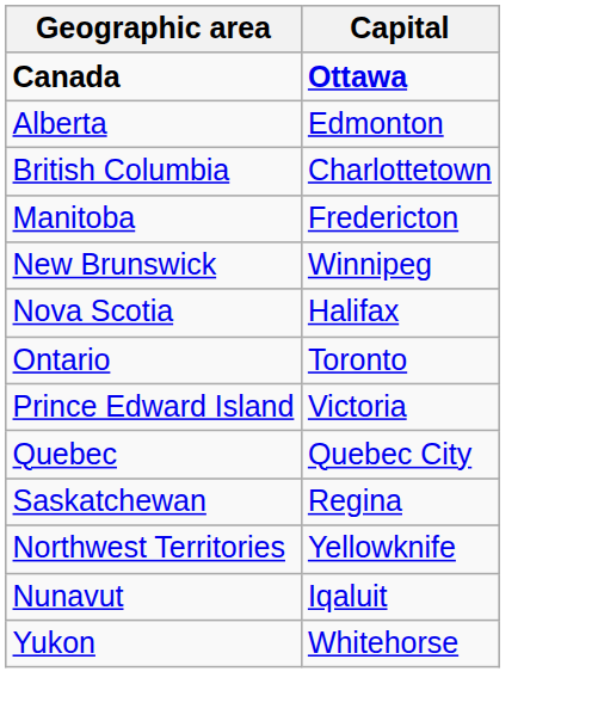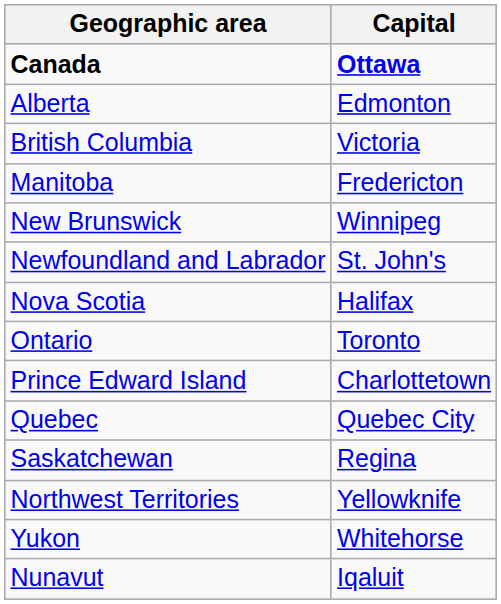 <table class="wikitable sortable ">
 <tr>
 <th>Geographic area</th>
 <th>Capital</th>
 </tr>
 <tr>
 <td><strong>Canada</strong></td>
 <td><strong><a href='#'>Ottawa</a></strong></td>
 </tr>
 <tr>
 <td><a href='#'>Alberta</a></td>
 <td><a href='#'>Edmonton</a></td>
 </tr>
 <tr>
 <td><a href='#'>British Columbia</a></td>
-<td><a href='#'>Charlottetown</a></td>
+<td><a href='#'>Victoria</a></td>
 </tr>
 <tr>
 <td><a href='#'>Manitoba</a></td>
 <td><a href='#'>Fredericton</a></td>
 </tr>
 <tr>
 <td><a href='#'>New Brunswick</a></td>
 <td><a href='#'>Winnipeg</a></td>
+</tr>
+<tr>
+<td><a href='#'>Newfoundland and Labrador</a></td>
+<td><a href='#'>St. John's</a></td>
 </tr>
 <tr>
 <td><a href='#'>Nova Scotia</a></td>
 <td><a href='#'>Halifax</a></td>
 </tr>
 <tr>
 <td><a href='#'>Ontario</a></td>
 <td><a href='#'>Toronto</a></td>
 </tr>
 <tr>
 <td><a href='#'>Prince Edward Island</a></td>
-<td><a href='#'>Victoria</a></td>
+<td><a href='#'>Charlottetown</a></td>
 </tr>
 <tr>
 <td><a href='#'>Quebec</a></td>
 <td><a href='#'>Quebec City</a></td>
 </tr>
 <tr>
 <td><a href='#'>Saskatchewan</a></td>
 <td><a href='#'>Regina</a></td>
 </tr>
 <tr>
 <td><a href='#'>Northwest Territories</a></td>
 <td><a href='#'>Yellowknife</a></td>
 </tr>
 <tr>
+<td><a href='#'>Yukon</a></td>
+<td><a href='#'>Whitehorse</a></td>
+</tr>
+<tr>
 <td><a href='#'>Nunavut</a></td>
 <td><a href='#'>Iqaluit</a></td>
 </tr>
-<tr>
-<td><a href='#'>Yukon</a></td>
-<td><a href='#'>Whitehorse</a></td>
-</tr>
 </table>
